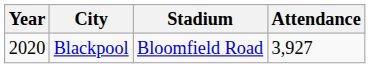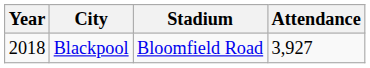 <table class="wikitable" style="text-align: left;">
 <tr>
 <th>Year</th>
 <th>City</th>
 <th>Stadium</th>
 <th>Attendance</th>
 </tr>
 <tr>
-<td>2020</td>
+<td>2018</td>
 <td align=left> <a href='#'>Blackpool</a></td>
 <td><a href='#'>Bloomfield Road</a></td>
 <td>3,927</td>
 </tr>
 </table>
